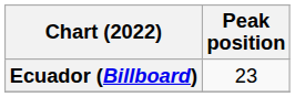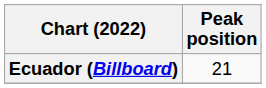 <table class="wikitable plainrowheaders" style="text-align:center">
 <tr>
 <th scope="col">Chart (2022)</th>
 <th scope="col">Peak<br>position</th>
 </tr>
 <tr>
 <th scope="row">Ecuador (<em><a href='#'>Billboard</a></em>)</th>
-<td>23</td>
+<td>21</td>
 </tr>
 <tr>
 </tr>
 </table>
